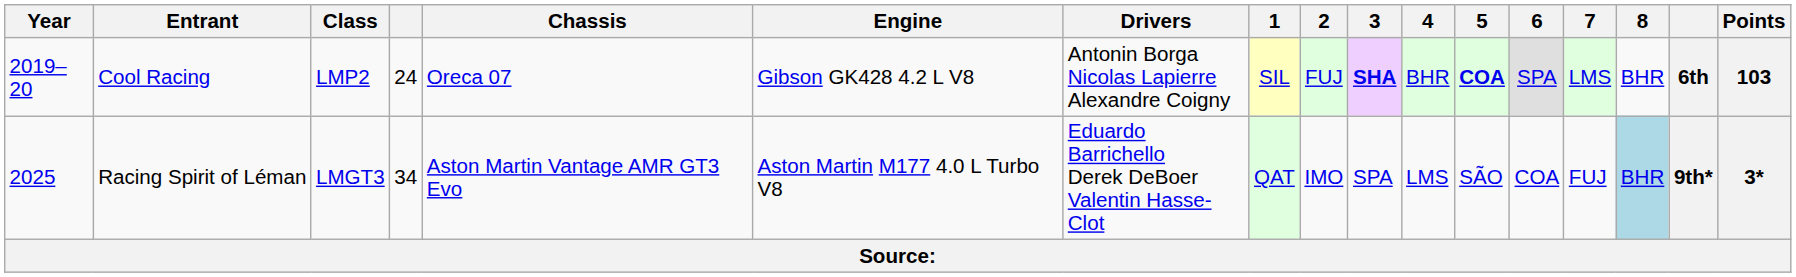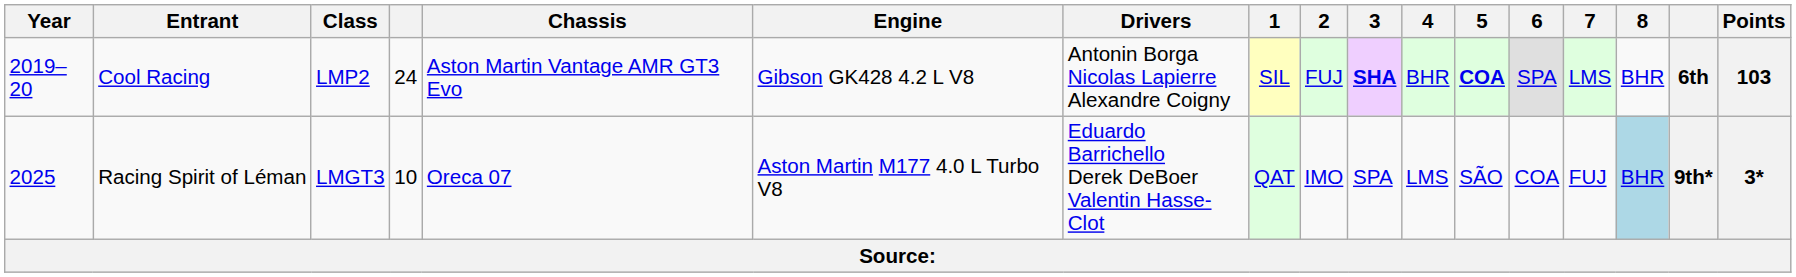 <table class="wikitable" style="font-size: 90%; text-align:"center">
 <tr>
 <th>Year</th>
 <th>Entrant</th>
 <th>Class</th>
 <th></th>
 <th>Chassis</th>
 <th>Engine</th>
 <th>Drivers</th>
 <th>1</th>
 <th>2</th>
 <th>3</th>
 <th>4</th>
 <th>5</th>
 <th>6</th>
 <th>7</th>
 <th>8</th>
 <th></th>
 <th>Points</th>
 </tr>
 <tr>
 <td><a href='#'>2019–20</a></td>
 <td> <a href='#'>Cool Racing</a></td>
 <td><a href='#'>LMP2</a></td>
 <td>24</td>
-<td><a href='#'>Oreca 07</a></td>
+<td><a href='#'>Aston Martin Vantage AMR GT3 Evo</a></td>
 <td><a href='#'>Gibson</a> GK428 4.2 L V8</td>
 <td> Antonin Borga<br> <a href='#'>Nicolas Lapierre</a><br> Alexandre Coigny</td>
 <td style="background:#FFFFBF;" align="center"><a href='#'>SIL</a><br></td>
 <td style="background:#dfffdf;" align="center"><a href='#'>FUJ</a><br></td>
 <td style="background:#EFCFFF;" align="center"><strong><a href='#'>SHA</a><br></strong></td>
 <td style="background:#dfffdf;" align="center"><a href='#'>BHR</a><br></td>
 <td style="background:#dfffdf;" align="center"><strong><a href='#'>COA</a><br></strong></td>
 <td style="background:#DFDFDF;" align="center"><a href='#'>SPA</a><br></td>
 <td style="background:#dfffdf;" align="center"><a href='#'>LMS</a><br></td>
 <td align="center"><a href='#'>BHR</a></td>
 <th>6th</th>
 <th>103</th>
 </tr>
 <tr>
 <td><a href='#'>2025</a></td>
 <td text-align:"left" nowrap> Racing Spirit of Léman</td>
 <td><a href='#'>LMGT3</a></td>
-<td>34</td>
-<td><a href='#'>Aston Martin Vantage AMR GT3 Evo</a></td>
+<td>10</td>
+<td><a href='#'>Oreca 07</a></td>
 <td><a href='#'>Aston Martin</a> <a href='#'>M177</a> 4.0 L Turbo V8</td>
 <td> <a href='#'>Eduardo Barrichello</a><br> Derek DeBoer<br> <a href='#'>Valentin Hasse-Clot</a></td>
 <td style="background:#dfffdf;" align="center"><a href='#'>QAT</a><br></td>
 <td><a href='#'>IMO</a></td>
 <td><a href='#'>SPA</a></td>
 <td><a href='#'>LMS</a></td>
 <td><a href='#'>SÃO</a></td>
 <td><a href='#'>COA</a></td>
 <td><a href='#'>FUJ</a></td>
 <td style="background: lightblue;"><a href='#'>BHR</a></td>
 <th>9th*</th>
 <th>3*</th>
 </tr>
 <tr>
 <th colspan="17">Source:</th>
 </tr>
 </table>
